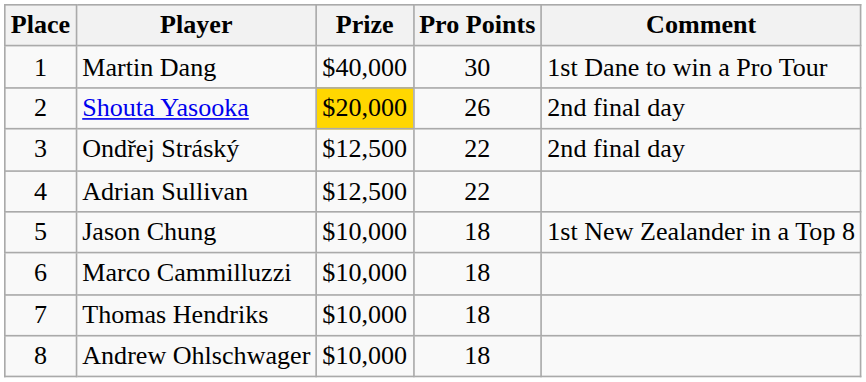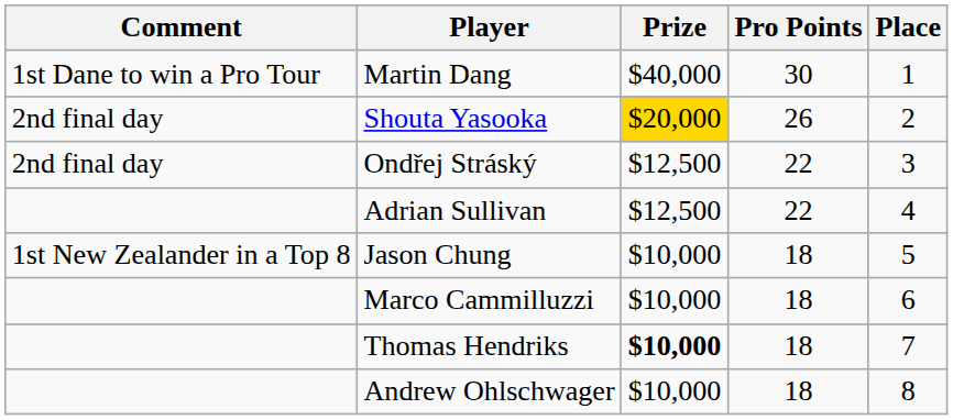 <table class="wikitable">
 <tr>
-<th>Place</th>
+<th>Comment</th>
 <th>Player</th>
 <th>Prize</th>
 <th>Pro Points</th>
-<th>Comment</th>
+<th>Place</th>
 </tr>
 <tr>
-<td align=center>1</td>
+<td>1st Dane to win a Pro Tour</td>
 <td> Martin Dang</td>
 <td align=center>$40,000</td>
 <td align=center>30</td>
-<td>1st Dane to win a Pro Tour</td>
+<td align=center>1</td>
 </tr>
 <tr>
-<td align=center>2</td>
+<td>2nd final day</td>
 <td> <a href='#'>Shouta Yasooka</a></td>
 <td align=center style="background: gold;">$20,000</td>
 <td align=center>26</td>
-<td>2nd final day</td>
+<td align=center>2</td>
 </tr>
 <tr>
-<td align=center>3</td>
+<td>2nd final day</td>
 <td> Ondřej Stráský</td>
 <td align=center>$12,500</td>
 <td align=center>22</td>
-<td>2nd final day</td>
+<td align=center>3</td>
 </tr>
 <tr>
-<td align=center>4</td>
+<td></td>
 <td> Adrian Sullivan</td>
 <td align=center>$12,500</td>
 <td align=center>22</td>
-<td></td>
+<td align=center>4</td>
 </tr>
 <tr>
-<td align=center>5</td>
+<td>1st New Zealander in a Top 8</td>
 <td> Jason Chung</td>
 <td align=center>$10,000</td>
 <td align=center>18</td>
-<td>1st New Zealander in a Top 8</td>
+<td align=center>5</td>
 </tr>
 <tr>
-<td align=center>6</td>
+<td></td>
 <td> Marco Cammilluzzi</td>
 <td align=center>$10,000</td>
 <td align=center>18</td>
-<td></td>
+<td align=center>6</td>
 </tr>
 <tr>
+<td></td>
+<td> Thomas Hendriks</td>
+<td align=center><strong>$10,000</strong></td>
+<td align=center>18</td>
 <td align=center>7</td>
-<td> Thomas Hendriks</td>
-<td align=center>$10,000</td>
-<td align=center>18</td>
-<td></td>
 </tr>
 <tr>
-<td align=center>8</td>
+<td></td>
 <td> Andrew Ohlschwager</td>
 <td align=center>$10,000</td>
 <td align=center>18</td>
-<td></td>
+<td align=center>8</td>
 </tr>
 </table>
